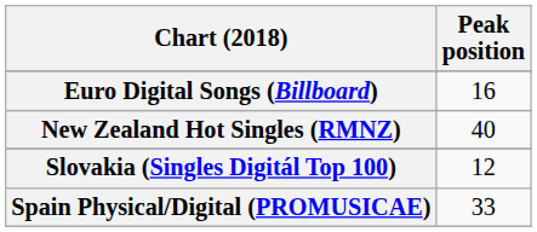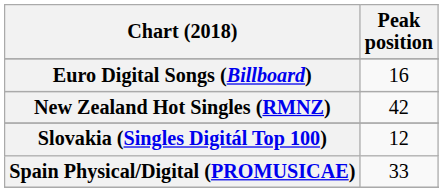 <table class="wikitable sortable plainrowheaders" style="text-align:center">
 <tr>
 <th scope="col">Chart (2018)</th>
 <th scope="col">Peak<br> position</th>
 </tr>
 <tr>
 </tr>
 <tr>
 </tr>
 <tr>
 <th scope="row">Euro Digital Songs (<a href='#'><em>Billboard</em></a>)</th>
 <td>16</td>
 </tr>
 <tr>
 </tr>
 <tr>
 <th scope="row">New Zealand Hot Singles (<a href='#'>RMNZ</a>)</th>
-<td>40</td>
+<td>42</td>
 </tr>
 <tr>
 </tr>
 <tr>
 <th scope="row">Slovakia (<a href='#'>Singles Digitál Top 100</a>)</th>
 <td>12</td>
 </tr>
 <tr>
 <th scope="row">Spain Physical/Digital (<a href='#'>PROMUSICAE</a>)</th>
 <td>33</td>
 </tr>
 <tr>
 </tr>
 <tr>
 </tr>
 </table>
